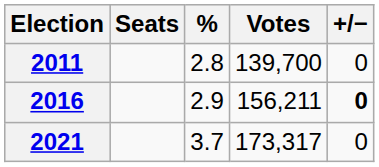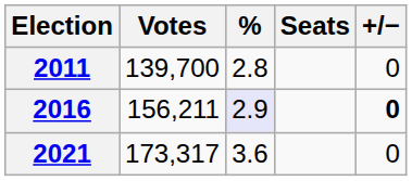 <table class="wikitable" style="font-size:97%; text-align:right;">
 <tr>
 <th>Election</th>
+<th>Votes</th>
+<th>%</th>
 <th>Seats</th>
-<th>%</th>
-<th>Votes</th>
 <th>+/−</th>
 </tr>
 <tr>
 <th><strong><a href='#'>2011</a></strong></th>
+<td>139,700</td>
+<td>2.8</td>
 <td></td>
-<td>2.8</td>
-<td>139,700</td>
 <td> 0</td>
 </tr>
 <tr>
 <th><strong><a href='#'>2016</a></strong></th>
+<td>156,211</td>
+<td style="background: lavender;">2.9</td>
 <td></td>
-<td>2.9</td>
-<td>156,211</td>
 <td><strong> 0</strong></td>
 </tr>
 <tr>
 <th><strong><a href='#'>2021</a></strong></th>
+<td>173,317</td>
+<td>3.6</td>
 <td></td>
-<td>3.7</td>
-<td>173,317</td>
 <td> 0</td>
 </tr>
 </table>
